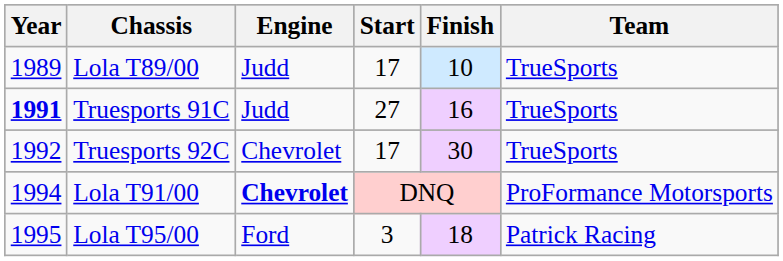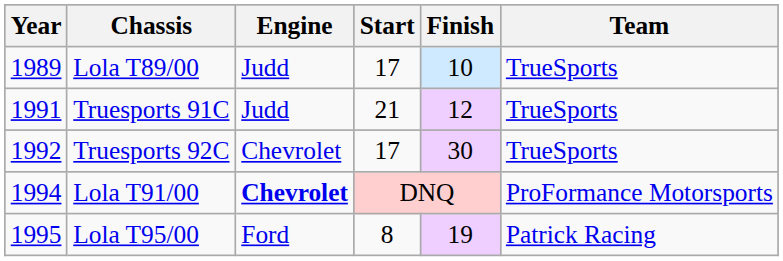 <table class="wikitable" style="font-size: 95%;">
 <tr>
 <th>Year</th>
 <th>Chassis</th>
 <th>Engine</th>
 <th>Start</th>
 <th>Finish</th>
 <th>Team</th>
 </tr>
 <tr>
 <td><a href='#'>1989</a></td>
 <td><a href='#'>Lola T89/00</a></td>
 <td><a href='#'>Judd</a></td>
 <td align=center>17</td>
 <td align=center style="background:#CFEAFF;">10</td>
 <td><a href='#'>TrueSports</a></td>
 </tr>
 <tr>
-<td><strong><a href='#'>1991</a></strong></td>
+<td><a href='#'>1991</a></td>
 <td><a href='#'>Truesports 91C</a></td>
 <td><a href='#'>Judd</a></td>
-<td align=center>27</td>
-<td align=center style="background:#EFCFFF;">16</td>
+<td align=center>21</td>
+<td align=center style="background:#EFCFFF;">12</td>
 <td><a href='#'>TrueSports</a></td>
 </tr>
 <tr>
 <td><a href='#'>1992</a></td>
 <td><a href='#'>Truesports 92C</a></td>
 <td><a href='#'>Chevrolet</a></td>
 <td align=center>17</td>
 <td align=center style="background:#EFCFFF;">30</td>
 <td><a href='#'>TrueSports</a></td>
 </tr>
 <tr>
 <td><a href='#'>1994</a></td>
 <td><a href='#'>Lola T91/00</a></td>
 <td><strong><a href='#'>Chevrolet</a></strong></td>
 <td colspan=2 align=center style="background:#FFCFCF;">DNQ</td>
 <td><a href='#'>ProFormance Motorsports</a></td>
 </tr>
 <tr>
 <td><a href='#'>1995</a></td>
 <td><a href='#'>Lola T95/00</a></td>
 <td><a href='#'>Ford</a></td>
-<td align=center>3</td>
-<td align=center style="background:#EFCFFF;">18</td>
+<td align=center>8</td>
+<td align=center style="background:#EFCFFF;">19</td>
 <td><a href='#'>Patrick Racing</a></td>
 </tr>
 </table>
